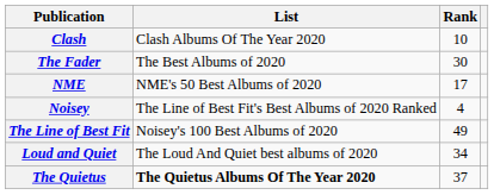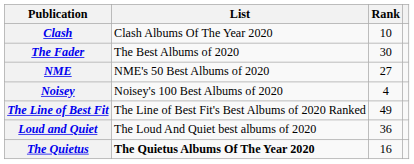 <table class="wikitable sortable plainrowheaders">
 <tr>
 <th scope="col">Publication</th>
 <th scope="col" class="unsortable">List</th>
 <th scope="col">Rank</th>
 <th scope="col" class="unsortable"></th>
 </tr>
 <tr>
 <th scope="row"><em><a href='#'>Clash</a></em></th>
 <td>Clash Albums Of The Year 2020</td>
 <td style="text-align: center;">10</td>
 <td style="text-align: center;"></td>
 </tr>
 <tr>
 <th scope="row"><em><a href='#'>The Fader</a></em></th>
 <td>The Best Albums of 2020</td>
 <td style="text-align: center;">30</td>
 <td style="text-align: center;"></td>
 </tr>
 <tr>
 <th scope="row"><em><a href='#'>NME</a></em></th>
 <td>NME's 50 Best Albums of 2020</td>
-<td style="text-align: center;">17</td>
+<td style="text-align: center;">27</td>
 <td style="text-align: center;"></td>
 </tr>
 <tr>
 <th scope="row"><em><a href='#'>Noisey</a></em></th>
-<td>The Line of Best Fit's Best Albums of 2020 Ranked</td>
+<td>Noisey's 100 Best Albums of 2020</td>
 <td style="text-align: center;">4</td>
 <td style="text-align: center;"></td>
 </tr>
 <tr>
 <th scope="row"><em><a href='#'>The Line of Best Fit</a></em></th>
-<td>Noisey's 100 Best Albums of 2020</td>
+<td>The Line of Best Fit's Best Albums of 2020 Ranked</td>
 <td style="text-align: center;">49</td>
 <td style="text-align: center;"></td>
 </tr>
 <tr>
 <th scope="row"><em><a href='#'>Loud and Quiet</a></em></th>
 <td>The Loud And Quiet best albums of 2020</td>
-<td style="text-align: center;">34</td>
+<td style="text-align: center;">36</td>
 <td style="text-align: center;"></td>
 </tr>
 <tr>
 <th scope="row"><em><a href='#'>The Quietus</a></em></th>
 <td><strong>The Quietus Albums Of The Year 2020</strong></td>
-<td style="text-align: center;">37</td>
+<td style="text-align: center;">16</td>
 <td style="text-align: center;"></td>
 </tr>
 </table>
